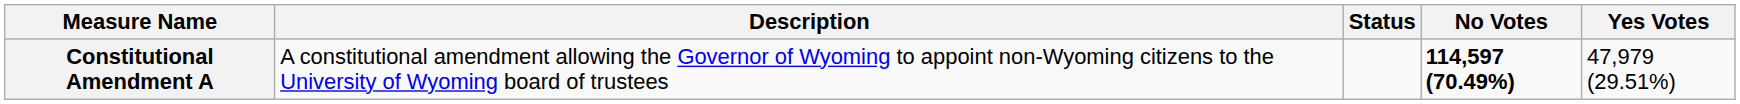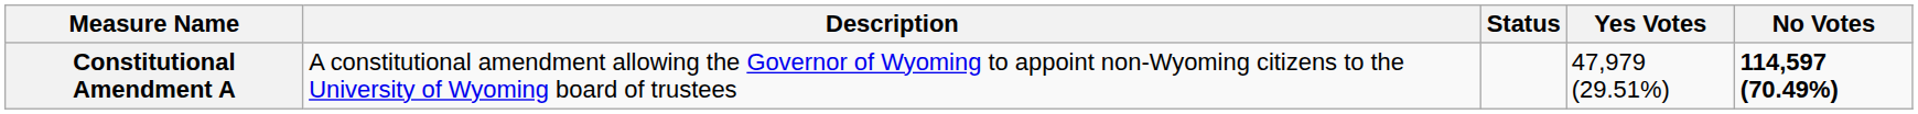 <table class="wikitable sortable plainrowheaders" style="width:100%">
 <tr>
 <th scope="col">Measure Name</th>
 <th scope="col">Description</th>
 <th scope="col">Status</th>
+<th scope="col">Yes Votes</th>
 <th scope="col">No Votes</th>
-<th scope="col">Yes Votes</th>
 </tr>
 <tr>
 <th scope=row>Constitutional Amendment A</th>
 <td>A constitutional amendment allowing the <a href='#'>Governor of Wyoming</a> to appoint non-Wyoming citizens to the <a href='#'>University of Wyoming</a> board of trustees</td>
 <td></td>
+<td>47,979 (29.51%)</td>
 <td><strong>114,597 (70.49%)</strong></td>
-<td>47,979 (29.51%)</td>
 </tr>
 </table>
